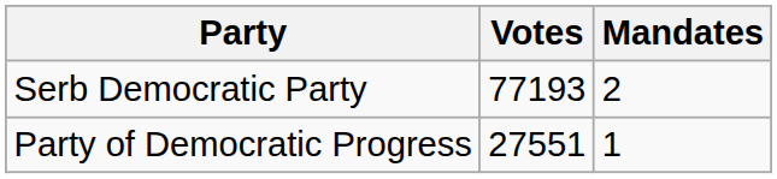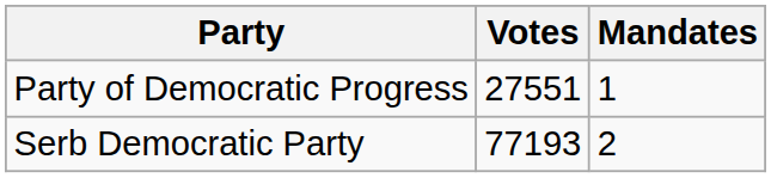 <table class="wikitable" style ="text-align: left">
 <tr>
 <th>Party</th>
 <th>Votes</th>
 <th>Mandates</th>
 </tr>
 <tr>
+<td>Party of Democratic Progress</td>
+<td>27551</td>
+<td>1</td>
+</tr>
+<tr>
 <td>Serb Democratic Party</td>
 <td>77193</td>
 <td>2</td>
 </tr>
-<tr>
-<td>Party of Democratic Progress</td>
-<td>27551</td>
-<td>1</td>
-</tr>
 </table>
